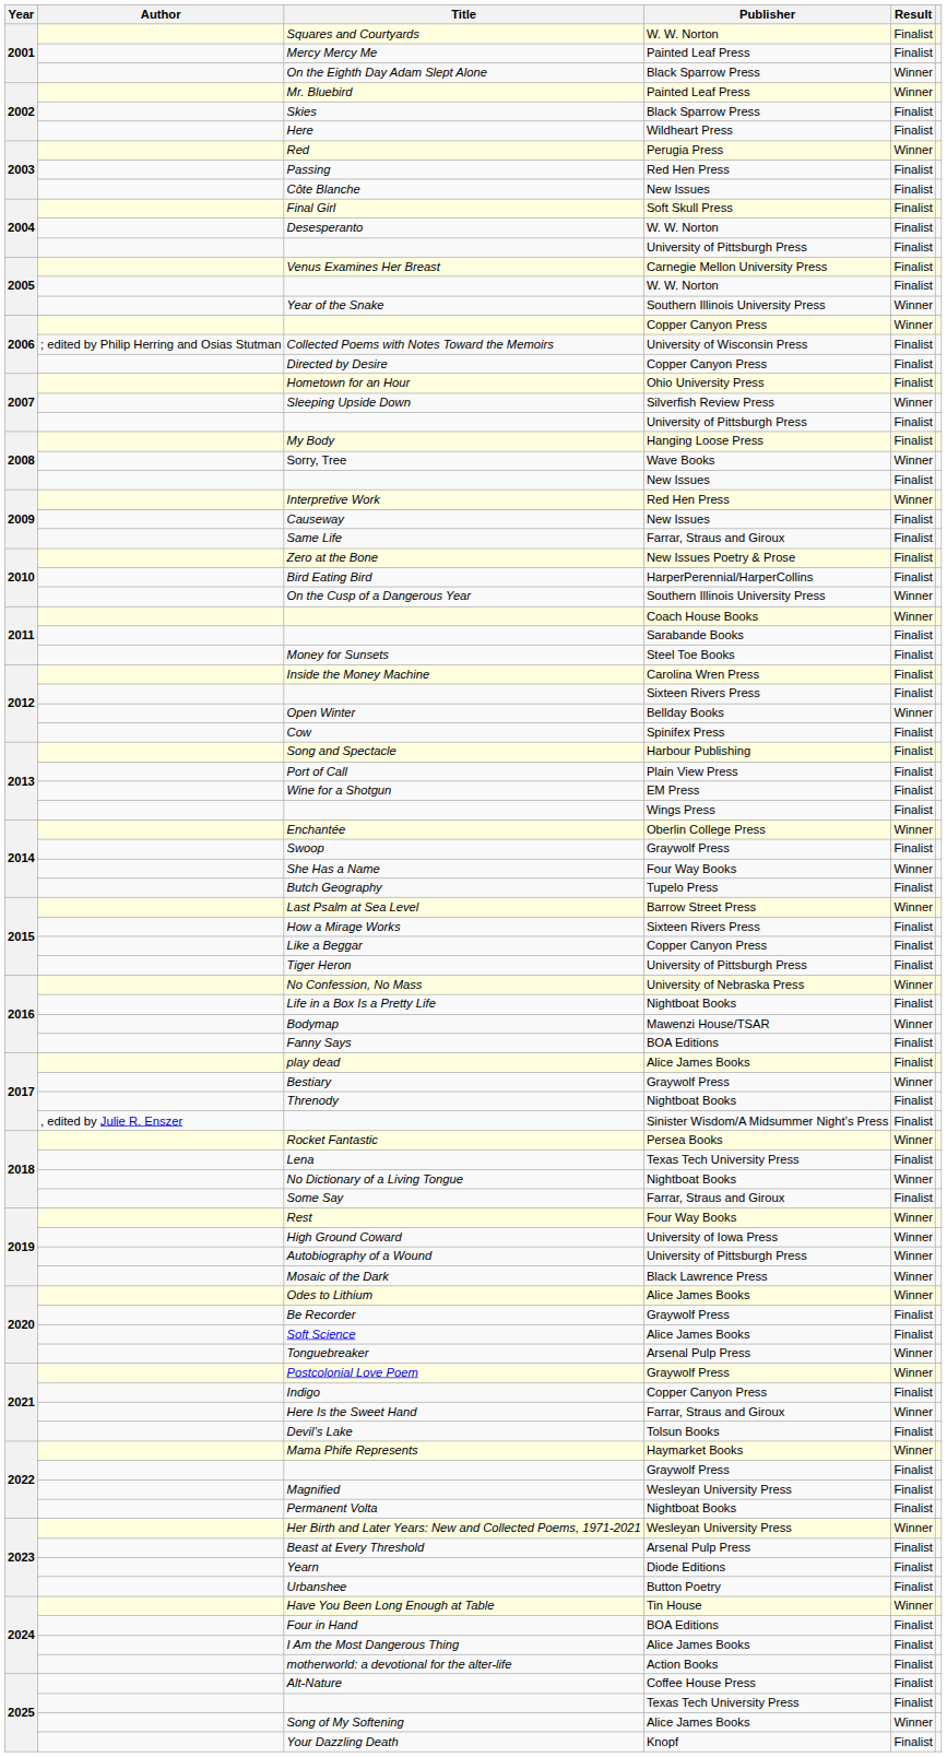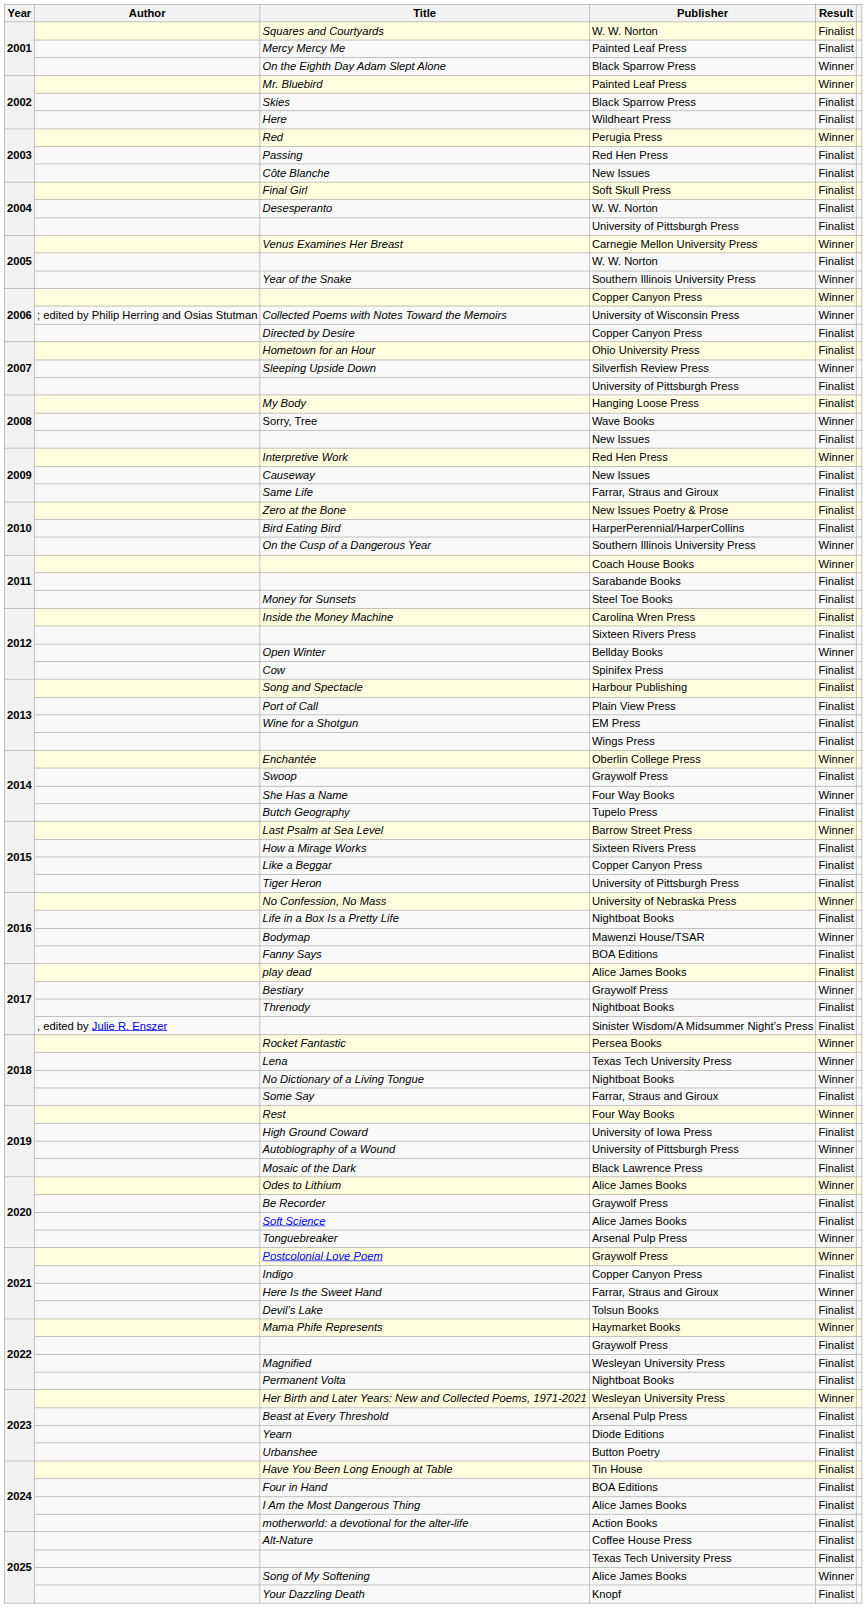 <table class="wikitable sortable mw-collapsible">
 <tr>
 <th>Year</th>
 <th>Author</th>
 <th>Title</th>
 <th>Publisher</th>
 <th>Result</th>
 <th></th>
 </tr>
 <tr style="background:lightyellow">
 <th rowspan="3">2001</th>
 <td></td>
 <td><em>Squares and Courtyards</em></td>
 <td>W. W. Norton</td>
 <td>Finalist</td>
 <td></td>
 </tr>
 <tr>
 <td></td>
 <td><em>Mercy Mercy Me</em></td>
 <td>Painted Leaf Press</td>
 <td>Finalist</td>
 <td></td>
 </tr>
 <tr>
 <td></td>
 <td><em>On the Eighth Day Adam Slept Alone</em></td>
 <td>Black Sparrow Press</td>
 <td>Winner</td>
 <td></td>
 </tr>
 <tr style="background:lightyellow">
 <th rowspan="3">2002</th>
 <td></td>
 <td><em>Mr. Bluebird</em></td>
 <td>Painted Leaf Press</td>
 <td>Winner</td>
 <td></td>
 </tr>
 <tr>
 <td></td>
 <td><em>Skies</em></td>
 <td>Black Sparrow Press</td>
 <td>Finalist</td>
 <td></td>
 </tr>
 <tr>
 <td></td>
 <td><em>Here</em></td>
 <td>Wildheart Press</td>
 <td>Finalist</td>
 <td></td>
 </tr>
 <tr style="background:lightyellow">
 <th rowspan="3">2003</th>
 <td></td>
 <td><em>Red</em></td>
 <td>Perugia Press</td>
 <td>Winner</td>
 <td></td>
 </tr>
 <tr>
 <td></td>
 <td><em>Passing</em></td>
 <td>Red Hen Press</td>
 <td>Finalist</td>
 <td></td>
 </tr>
 <tr>
 <td></td>
 <td><em>Côte Blanche</em></td>
 <td>New Issues</td>
 <td>Finalist</td>
 <td></td>
 </tr>
 <tr style="background:lightyellow">
 <th rowspan="3">2004</th>
 <td></td>
 <td><em>Final Girl</em></td>
 <td>Soft Skull Press</td>
 <td>Finalist</td>
 <td></td>
 </tr>
 <tr>
 <td></td>
 <td><em>Desesperanto</em></td>
 <td>W. W. Norton</td>
 <td>Finalist</td>
 <td></td>
 </tr>
 <tr>
 <td></td>
 <td><em></em></td>
 <td>University of Pittsburgh Press</td>
 <td>Finalist</td>
 <td></td>
 </tr>
 <tr style="background:lightyellow">
 <th rowspan="3">2005</th>
 <td></td>
 <td><em>Venus Examines Her Breast</em></td>
 <td>Carnegie Mellon University Press</td>
-<td>Finalist</td>
+<td>Winner</td>
 <td></td>
 </tr>
 <tr>
 <td></td>
 <td><em></em></td>
 <td>W. W. Norton</td>
 <td>Finalist</td>
 <td></td>
 </tr>
 <tr>
 <td></td>
 <td><em>Year of the Snake</em></td>
 <td>Southern Illinois University Press</td>
 <td>Winner</td>
 <td></td>
 </tr>
 <tr style="background:lightyellow">
 <th rowspan="3">2006</th>
 <td></td>
 <td><em></em></td>
 <td>Copper Canyon Press</td>
 <td>Winner</td>
 <td></td>
 </tr>
 <tr>
 <td>; edited by Philip Herring and Osias Stutman</td>
 <td><em>Collected Poems with Notes Toward the Memoirs</em></td>
 <td>University of Wisconsin Press</td>
-<td>Finalist</td>
+<td>Winner</td>
 <td></td>
 </tr>
 <tr>
 <td></td>
 <td><em>Directed by Desire</em></td>
 <td>Copper Canyon Press</td>
 <td>Finalist</td>
 <td></td>
 </tr>
 <tr style="background:lightyellow">
 <th rowspan="3">2007</th>
 <td></td>
 <td><em>Hometown for an Hour</em></td>
 <td>Ohio University Press</td>
 <td>Finalist</td>
 <td></td>
 </tr>
 <tr>
 <td></td>
 <td><em>Sleeping Upside Down</em></td>
 <td>Silverfish Review Press</td>
 <td>Winner</td>
 <td></td>
 </tr>
 <tr>
 <td></td>
 <td><em></em></td>
 <td>University of Pittsburgh Press</td>
 <td>Finalist</td>
 <td></td>
 </tr>
 <tr style="background:lightyellow">
 <th rowspan="3">2008</th>
 <td></td>
 <td><em>My Body</em></td>
 <td>Hanging Loose Press</td>
 <td>Finalist</td>
 <td></td>
 </tr>
 <tr>
 <td></td>
 <td>Sorry, Tree</td>
 <td>Wave Books</td>
 <td>Winner</td>
 <td></td>
 </tr>
 <tr>
 <td></td>
 <td><em></em></td>
 <td>New Issues</td>
 <td>Finalist</td>
 <td></td>
 </tr>
 <tr style="background:lightyellow">
 <th rowspan="3">2009</th>
 <td></td>
 <td><em>Interpretive Work</em></td>
 <td>Red Hen Press</td>
 <td>Winner</td>
 <td></td>
 </tr>
 <tr>
 <td></td>
 <td><em>Causeway</em></td>
 <td>New Issues</td>
 <td>Finalist</td>
 <td></td>
 </tr>
 <tr>
 <td></td>
 <td><em>Same Life</em></td>
 <td>Farrar, Straus and Giroux</td>
 <td>Finalist</td>
 <td></td>
 </tr>
 <tr style="background:lightyellow">
 <th rowspan="3">2010</th>
 <td></td>
 <td><em>Zero at the Bone</em></td>
 <td>New Issues Poetry & Prose</td>
 <td>Finalist</td>
 <td></td>
 </tr>
 <tr>
 <td></td>
 <td><em>Bird Eating Bird</em></td>
 <td>HarperPerennial/HarperCollins</td>
 <td>Finalist</td>
 <td></td>
 </tr>
 <tr>
 <td></td>
 <td><em>On the Cusp of a Dangerous Year</em></td>
 <td>Southern Illinois University Press</td>
 <td>Winner</td>
 <td></td>
 </tr>
 <tr style="background:lightyellow">
 <th rowspan="3">2011</th>
 <td></td>
 <td><em></em></td>
 <td>Coach House Books</td>
 <td>Winner</td>
 <td></td>
 </tr>
 <tr>
 <td></td>
 <td><em></em></td>
 <td>Sarabande Books</td>
 <td>Finalist</td>
 <td></td>
 </tr>
 <tr>
 <td></td>
 <td><em>Money for Sunsets</em></td>
 <td>Steel Toe Books</td>
 <td>Finalist</td>
 <td></td>
 </tr>
 <tr style="background:lightyellow">
 <th rowspan="4">2012</th>
 <td></td>
 <td><em>Inside the Money Machine</em></td>
 <td>Carolina Wren Press</td>
 <td>Finalist</td>
 <td></td>
 </tr>
 <tr>
 <td></td>
 <td><em></em></td>
 <td>Sixteen Rivers Press</td>
 <td>Finalist</td>
 <td></td>
 </tr>
 <tr>
 <td></td>
 <td><em>Open Winter</em></td>
 <td>Bellday Books</td>
 <td>Winner</td>
 <td></td>
 </tr>
 <tr>
 <td></td>
 <td><em>Cow</em></td>
 <td>Spinifex Press</td>
 <td>Finalist</td>
 <td></td>
 </tr>
 <tr style="background:lightyellow">
 <th rowspan="4">2013</th>
 <td></td>
 <td><em>Song and Spectacle</em></td>
 <td>Harbour Publishing</td>
 <td>Finalist</td>
 <td></td>
 </tr>
 <tr>
 <td></td>
 <td><em>Port of Call</em></td>
 <td>Plain View Press</td>
 <td>Finalist</td>
 <td></td>
 </tr>
 <tr>
 <td></td>
 <td><em>Wine for a Shotgun</em></td>
 <td>EM Press</td>
 <td>Finalist</td>
 <td></td>
 </tr>
 <tr>
 <td></td>
 <td><em></em></td>
 <td>Wings Press</td>
 <td>Finalist</td>
 <td></td>
 </tr>
 <tr style="background:lightyellow">
 <th rowspan="4">2014</th>
 <td></td>
 <td><em>Enchantée</em></td>
 <td>Oberlin College Press</td>
 <td>Winner</td>
 <td></td>
 </tr>
 <tr>
 <td></td>
 <td><em>Swoop</em></td>
 <td>Graywolf Press</td>
 <td>Finalist</td>
 <td></td>
 </tr>
 <tr>
 <td></td>
 <td><em>She Has a Name</em></td>
 <td>Four Way Books</td>
 <td>Winner</td>
 <td></td>
 </tr>
 <tr>
 <td></td>
 <td><em>Butch Geography</em></td>
 <td>Tupelo Press</td>
 <td>Finalist</td>
 <td></td>
 </tr>
 <tr style="background:lightyellow">
 <th rowspan="4">2015</th>
 <td></td>
 <td><em>Last Psalm at Sea Level</em></td>
 <td>Barrow Street Press</td>
 <td>Winner</td>
 <td></td>
 </tr>
 <tr>
 <td></td>
 <td><em>How a Mirage Works</em></td>
 <td>Sixteen Rivers Press</td>
 <td>Finalist</td>
 <td></td>
 </tr>
 <tr>
 <td></td>
 <td><em>Like a Beggar</em></td>
 <td>Copper Canyon Press</td>
 <td>Finalist</td>
 <td></td>
 </tr>
 <tr>
 <td></td>
 <td><em>Tiger Heron</em></td>
 <td>University of Pittsburgh Press</td>
 <td>Finalist</td>
 <td></td>
 </tr>
 <tr style="background:lightyellow">
 <th rowspan="4">2016</th>
 <td></td>
 <td><em>No Confession, No Mass</em></td>
 <td>University of Nebraska Press</td>
 <td>Winner</td>
 <td></td>
 </tr>
 <tr>
 <td></td>
 <td><em>Life in a Box Is a Pretty Life</em></td>
 <td>Nightboat Books</td>
 <td>Finalist</td>
 <td></td>
 </tr>
 <tr>
 <td></td>
 <td><em>Bodymap</em></td>
 <td>Mawenzi House/TSAR</td>
 <td>Winner</td>
 <td></td>
 </tr>
 <tr>
 <td></td>
 <td><em>Fanny Says</em></td>
 <td>BOA Editions</td>
 <td>Finalist</td>
 <td></td>
 </tr>
 <tr style="background:lightyellow">
 <th rowspan="4">2017</th>
 <td></td>
 <td><em>play dead</em></td>
 <td>Alice James Books</td>
 <td>Finalist</td>
 <td></td>
 </tr>
 <tr>
 <td></td>
 <td><em>Bestiary</em></td>
 <td>Graywolf Press</td>
 <td>Winner</td>
 <td></td>
 </tr>
 <tr>
 <td></td>
 <td><em>Threnody</em></td>
 <td>Nightboat Books</td>
 <td>Finalist</td>
 <td></td>
 </tr>
 <tr>
 <td>, edited by <a href='#'>Julie R. Enszer</a></td>
 <td><em></em></td>
 <td>Sinister Wisdom/A Midsummer Night’s Press</td>
 <td>Finalist</td>
 <td></td>
 </tr>
 <tr style="background:lightyellow">
 <th rowspan="4">2018</th>
 <td></td>
 <td><em>Rocket Fantastic</em></td>
 <td>Persea Books</td>
 <td>Winner</td>
 <td></td>
 </tr>
 <tr>
 <td></td>
 <td><em>Lena</em></td>
 <td>Texas Tech University Press</td>
-<td>Finalist</td>
+<td>Winner</td>
 <td></td>
 </tr>
 <tr>
 <td></td>
 <td><em>No Dictionary of a Living Tongue</em></td>
 <td>Nightboat Books</td>
 <td>Winner</td>
 <td></td>
 </tr>
 <tr>
 <td></td>
 <td><em>Some Say</em></td>
 <td>Farrar, Straus and Giroux</td>
 <td>Finalist</td>
 <td></td>
 </tr>
 <tr style="background:lightyellow">
 <th rowspan="4">2019</th>
 <td></td>
 <td><em>Rest</em></td>
 <td>Four Way Books</td>
 <td>Winner</td>
 <td></td>
 </tr>
 <tr>
 <td></td>
 <td><em>High Ground Coward</em></td>
 <td>University of Iowa Press</td>
-<td>Winner</td>
+<td>Finalist</td>
 <td></td>
 </tr>
 <tr>
 <td></td>
 <td><em>Autobiography of a Wound</em></td>
 <td>University of Pittsburgh Press</td>
 <td>Winner</td>
 <td></td>
 </tr>
 <tr>
 <td></td>
 <td><em>Mosaic of the Dark</em></td>
 <td>Black Lawrence Press</td>
-<td>Winner</td>
+<td>Finalist</td>
 <td></td>
 </tr>
 <tr style="background:lightyellow">
 <th rowspan="4">2020</th>
 <td></td>
 <td><em>Odes to Lithium</em></td>
 <td>Alice James Books</td>
 <td>Winner</td>
 <td></td>
 </tr>
 <tr>
 <td></td>
 <td><em>Be Recorder</em></td>
 <td>Graywolf Press</td>
 <td>Finalist</td>
 <td></td>
 </tr>
 <tr>
 <td></td>
 <td><em><a href='#'>Soft Science</a></em></td>
 <td>Alice James Books</td>
 <td>Finalist</td>
 <td></td>
 </tr>
 <tr>
 <td></td>
 <td><em>Tonguebreaker</em></td>
 <td>Arsenal Pulp Press</td>
 <td>Winner</td>
 <td></td>
 </tr>
 <tr style="background:lightyellow">
 <th rowspan="4">2021</th>
 <td></td>
 <td><em><a href='#'>Postcolonial Love Poem</a></em></td>
 <td>Graywolf Press</td>
 <td>Winner</td>
 <td></td>
 </tr>
 <tr>
 <td></td>
 <td><em>Indigo</em></td>
 <td>Copper Canyon Press</td>
 <td>Finalist</td>
 <td></td>
 </tr>
 <tr>
 <td></td>
 <td><em>Here Is the Sweet Hand</em></td>
 <td>Farrar, Straus and Giroux</td>
 <td>Winner</td>
 <td></td>
 </tr>
 <tr>
 <td></td>
 <td><em>Devil’s Lake</em></td>
 <td>Tolsun Books</td>
 <td>Finalist</td>
 <td></td>
 </tr>
 <tr style="background:lightyellow">
 <th rowspan="4">2022</th>
 <td></td>
 <td><em>Mama Phife Represents</em></td>
 <td>Haymarket Books</td>
 <td>Winner</td>
 <td></td>
 </tr>
 <tr>
 <td></td>
 <td><em></em></td>
 <td>Graywolf Press</td>
 <td>Finalist</td>
 <td></td>
 </tr>
 <tr>
 <td></td>
 <td><em>Magnified</em></td>
 <td>Wesleyan University Press</td>
 <td>Finalist</td>
 <td></td>
 </tr>
 <tr>
 <td></td>
 <td><em>Permanent Volta</em></td>
 <td>Nightboat Books</td>
 <td>Finalist</td>
 <td></td>
 </tr>
 <tr style="background:lightyellow">
 <th rowspan="4">2023</th>
 <td></td>
 <td><em>Her Birth and Later Years: New and Collected Poems, 1971-2021</em></td>
 <td>Wesleyan University Press</td>
 <td>Winner</td>
 <td></td>
 </tr>
 <tr>
 <td></td>
 <td><em>Beast at Every Threshold</em></td>
 <td>Arsenal Pulp Press</td>
 <td>Finalist</td>
 <td></td>
 </tr>
 <tr>
 <td></td>
 <td><em>Yearn</em></td>
 <td>Diode Editions</td>
 <td>Finalist</td>
 <td></td>
 </tr>
 <tr>
 <td></td>
 <td><em>Urbanshee</em></td>
 <td>Button Poetry</td>
 <td>Finalist</td>
 <td></td>
 </tr>
 <tr style="background:lightyellow">
 <th rowspan="4">2024</th>
 <td></td>
 <td><em>Have You Been Long Enough at Table</em></td>
 <td>Tin House</td>
-<td>Winner</td>
+<td>Finalist</td>
 <td></td>
 </tr>
 <tr>
 <td></td>
 <td><em>Four in Hand</em></td>
 <td>BOA Editions</td>
 <td>Finalist</td>
 <td></td>
 </tr>
 <tr>
 <td></td>
 <td><em>I Am the Most Dangerous Thing</em></td>
 <td>Alice James Books</td>
 <td>Finalist</td>
 <td></td>
 </tr>
 <tr>
 <td></td>
 <td><em>motherworld: a devotional for the alter-life</em></td>
 <td>Action Books</td>
 <td>Finalist</td>
 <td></td>
 </tr>
 <tr>
 <th rowspan="4">2025</th>
 <td></td>
 <td><em>Alt-Nature</em></td>
 <td>Coffee House Press</td>
 <td>Finalist</td>
 <td></td>
 </tr>
 <tr>
 <td></td>
 <td><em></em></td>
 <td>Texas Tech University Press</td>
 <td>Finalist</td>
 <td></td>
 </tr>
 <tr>
 <td></td>
 <td><em>Song of My Softening</em></td>
 <td>Alice James Books</td>
 <td>Winner</td>
 <td></td>
 </tr>
 <tr>
 <td></td>
 <td><em>Your Dazzling Death</em></td>
 <td>Knopf</td>
 <td>Finalist</td>
 <td></td>
 </tr>
 </table>
